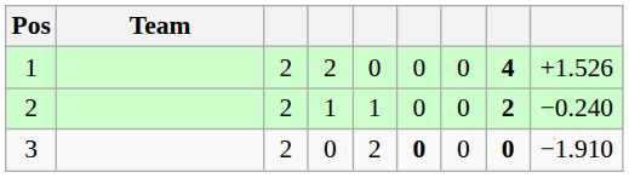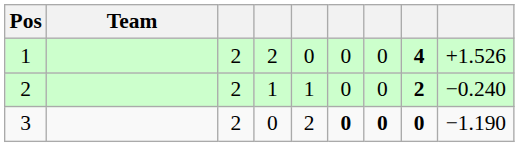 <table class="wikitable" style="text-align:center">
 <tr>
 <th>Pos</th>
 <th width="120">Team</th>
 <th width="20"></th>
 <th width="20"></th>
 <th width="20"></th>
 <th width="20"></th>
 <th width="20"></th>
 <th width="20"></th>
 <th width="50"><a href='#'></a></th>
 </tr>
 <tr style="background:#ccffcc">
 <td>1</td>
 <td align="left"></td>
 <td>2</td>
 <td>2</td>
 <td>0</td>
 <td>0</td>
 <td>0</td>
 <td><strong>4</strong></td>
 <td>+1.526</td>
 </tr>
 <tr style="background:#ccffcc">
 <td>2</td>
 <td align="left"></td>
 <td>2</td>
 <td>1</td>
 <td>1</td>
 <td>0</td>
 <td>0</td>
 <td><strong>2</strong></td>
 <td>−0.240</td>
 </tr>
 <tr>
 <td>3</td>
 <td align="left"></td>
 <td>2</td>
 <td>0</td>
 <td>2</td>
 <td><strong>0</strong></td>
-<td>0</td>
 <td><strong>0</strong></td>
-<td>−1.910</td>
+<td><strong>0</strong></td>
+<td>−1.190</td>
 </tr>
 </table>
